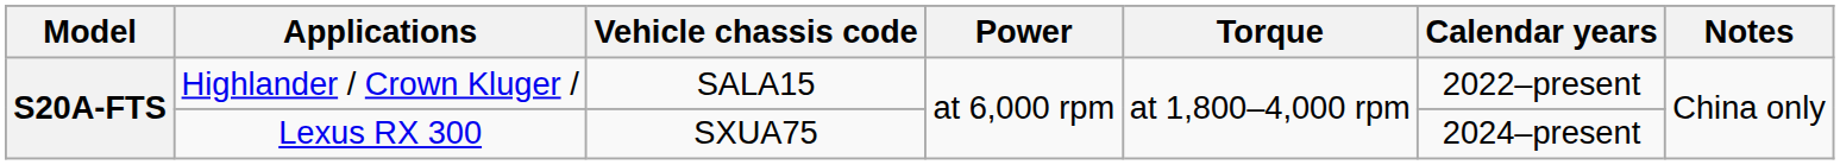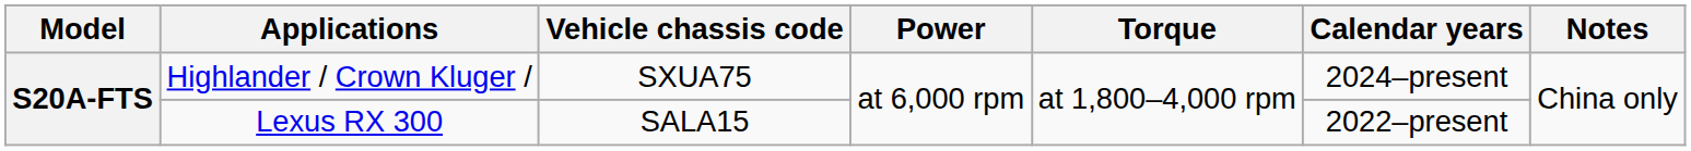 <table class="wikitable" style="text-align:center; font-size:90%;">
 <tr>
 <th>Model</th>
 <th>Applications</th>
 <th>Vehicle chassis code</th>
 <th>Power</th>
 <th>Torque</th>
 <th>Calendar years</th>
 <th>Notes</th>
 </tr>
 <tr>
 <th rowspan="2">S20A-FTS</th>
 <td><a href='#'>Highlander</a> / <a href='#'>Crown Kluger</a> /</td>
-<td>SALA15</td>
+<td>SXUA75</td>
 <td rowspan="2"> at 6,000 rpm</td>
 <td rowspan="2"> at 1,800–4,000 rpm</td>
-<td>2022–present</td>
+<td>2024–present</td>
 <td rowspan="2">China only</td>
 </tr>
 <tr>
 <td><a href='#'>Lexus RX 300</a></td>
-<td>SXUA75</td>
-<td>2024–present</td>
+<td>SALA15</td>
+<td>2022–present</td>
 </tr>
 </table>
